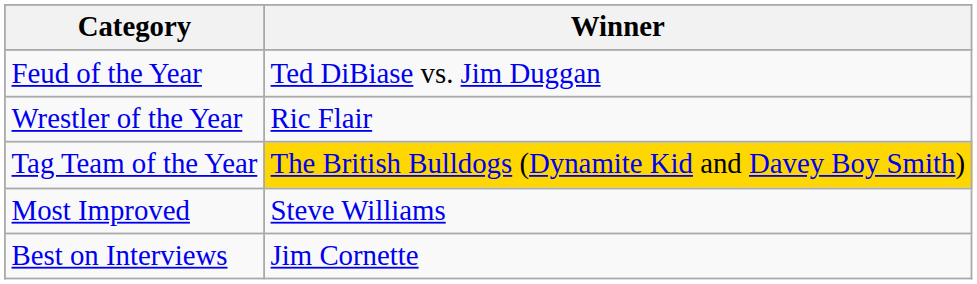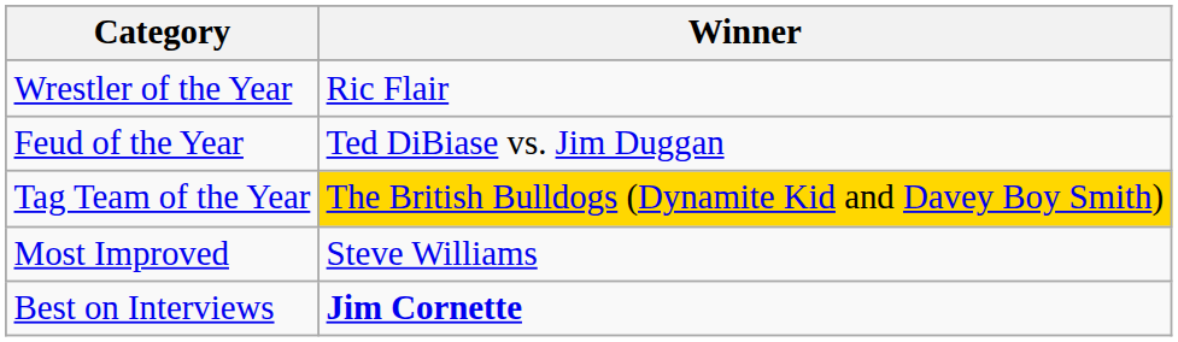 <table class="wikitable">
 <tr>
 <th>Category</th>
 <th>Winner</th>
 </tr>
 <tr>
+<td><a href='#'>Wrestler of the Year</a></td>
+<td><a href='#'>Ric Flair</a></td>
+</tr>
+<tr>
 <td><a href='#'>Feud of the Year</a></td>
 <td><a href='#'>Ted DiBiase</a> vs. <a href='#'>Jim Duggan</a></td>
-</tr>
-<tr>
-<td><a href='#'>Wrestler of the Year</a></td>
-<td><a href='#'>Ric Flair</a></td>
 </tr>
 <tr>
 <td><a href='#'>Tag Team of the Year</a></td>
 <td style="background: gold;"><a href='#'>The British Bulldogs</a> (<a href='#'>Dynamite Kid</a> and <a href='#'>Davey Boy Smith</a>)</td>
 </tr>
 <tr>
 <td><a href='#'>Most Improved</a></td>
 <td><a href='#'>Steve Williams</a></td>
 </tr>
 <tr>
 <td><a href='#'>Best on Interviews</a></td>
-<td><a href='#'>Jim Cornette</a></td>
+<td><strong><a href='#'>Jim Cornette</a></strong></td>
 </tr>
 </table>
